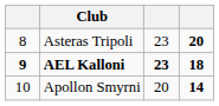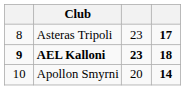 <table class="wikitable" style="text-align:center">
 <tr>
 <th width=30></th>
 <th>Club</th>
 <th width=30></th>
 <th width=30></th>
 </tr>
 <tr>
 <td>8</td>
 <td align=left>Asteras Tripoli</td>
 <td>23</td>
-<td><strong>20</strong></td>
+<td><strong>17</strong></td>
 </tr>
 <tr>
 <td><strong>9</strong></td>
 <td align=left><strong>AEL Kalloni</strong></td>
 <td><strong>23</strong></td>
 <td><strong>18</strong></td>
 </tr>
 <tr>
 <td>10</td>
 <td align=left>Apollon Smyrni</td>
 <td>20</td>
 <td><strong>14</strong></td>
 </tr>
 </table>
